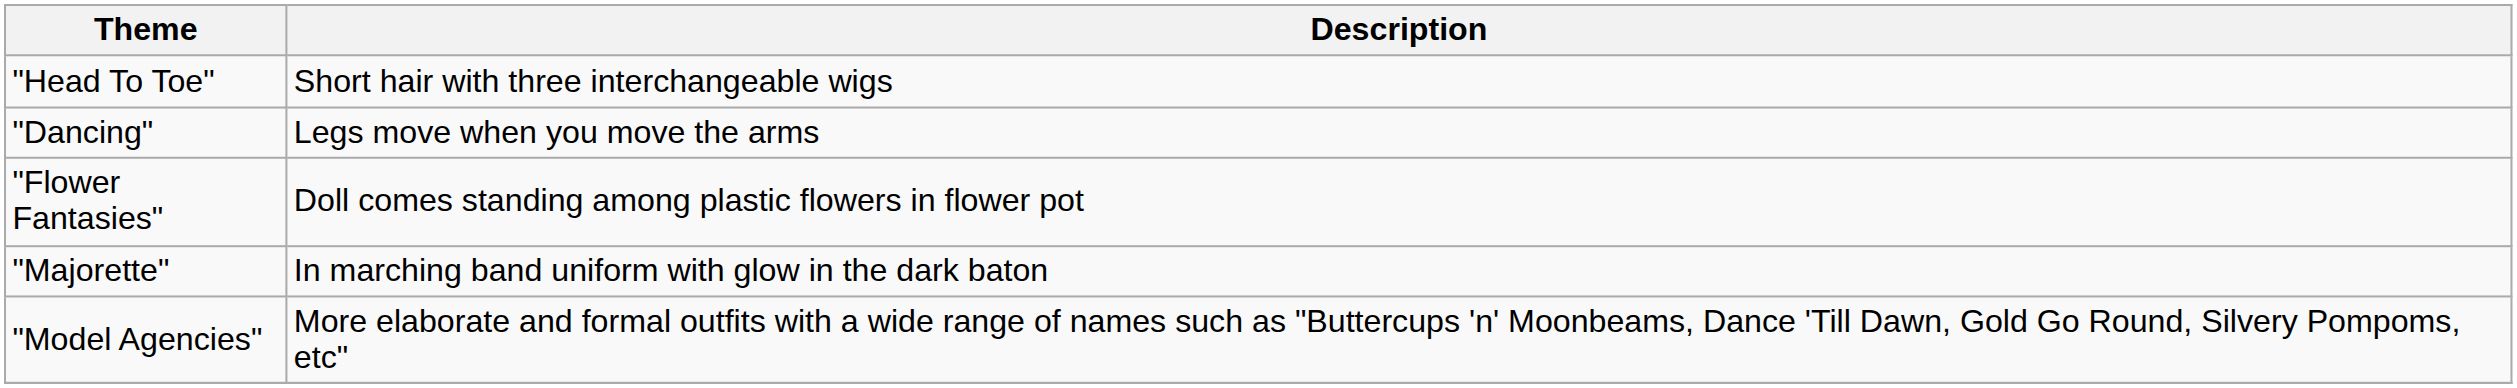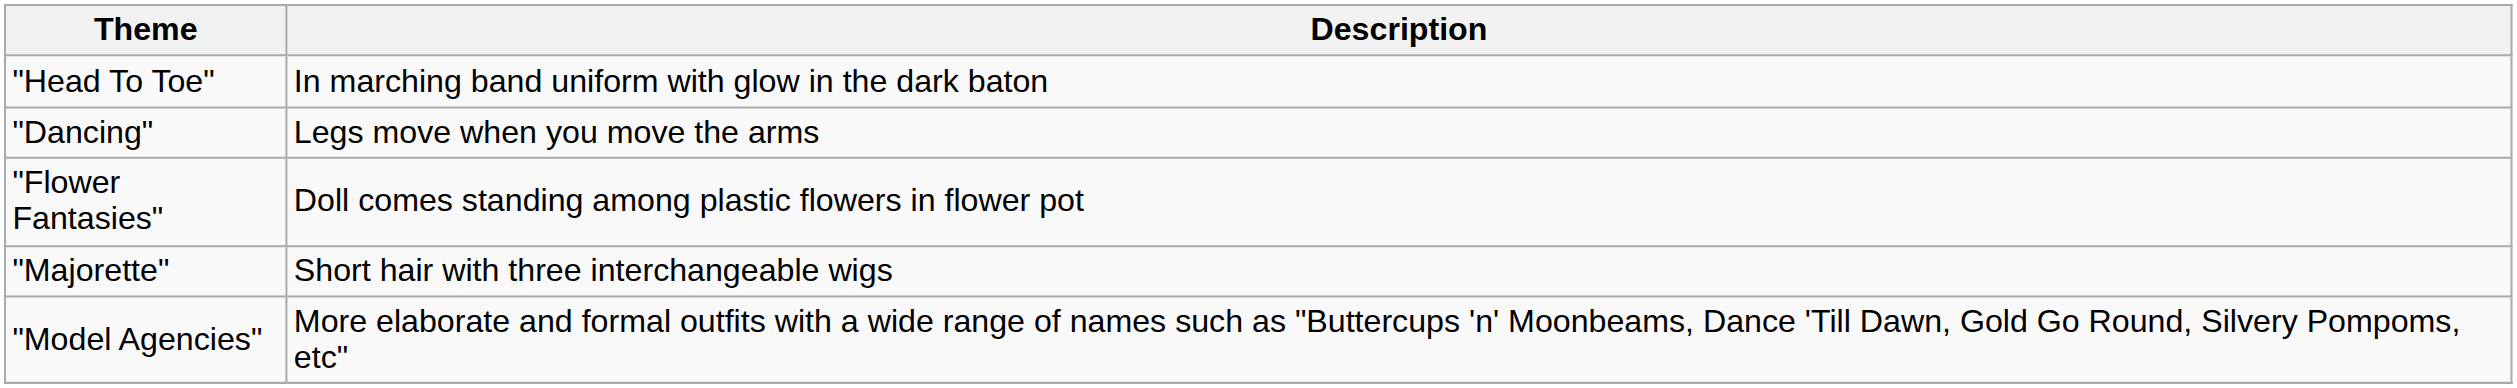 <table class="wikitable">
 <tr>
 <th>Theme</th>
 <th>Description</th>
 </tr>
 <tr>
 <td>"Head To Toe"</td>
-<td>Short hair with three interchangeable wigs</td>
+<td>In marching band uniform with glow in the dark baton</td>
 </tr>
 <tr>
 <td>"Dancing"</td>
 <td>Legs move when you move the arms</td>
 </tr>
 <tr>
 <td>"Flower Fantasies"</td>
 <td>Doll comes standing among plastic flowers in flower pot</td>
 </tr>
 <tr>
 <td>"Majorette"</td>
-<td>In marching band uniform with glow in the dark baton</td>
+<td>Short hair with three interchangeable wigs</td>
 </tr>
 <tr>
 <td>"Model Agencies"</td>
 <td>More elaborate and formal outfits with a wide range of names such as "Buttercups 'n' Moonbeams, Dance 'Till Dawn, Gold Go Round, Silvery Pompoms, etc"</td>
 </tr>
 <tr>
 </tr>
 </table>
